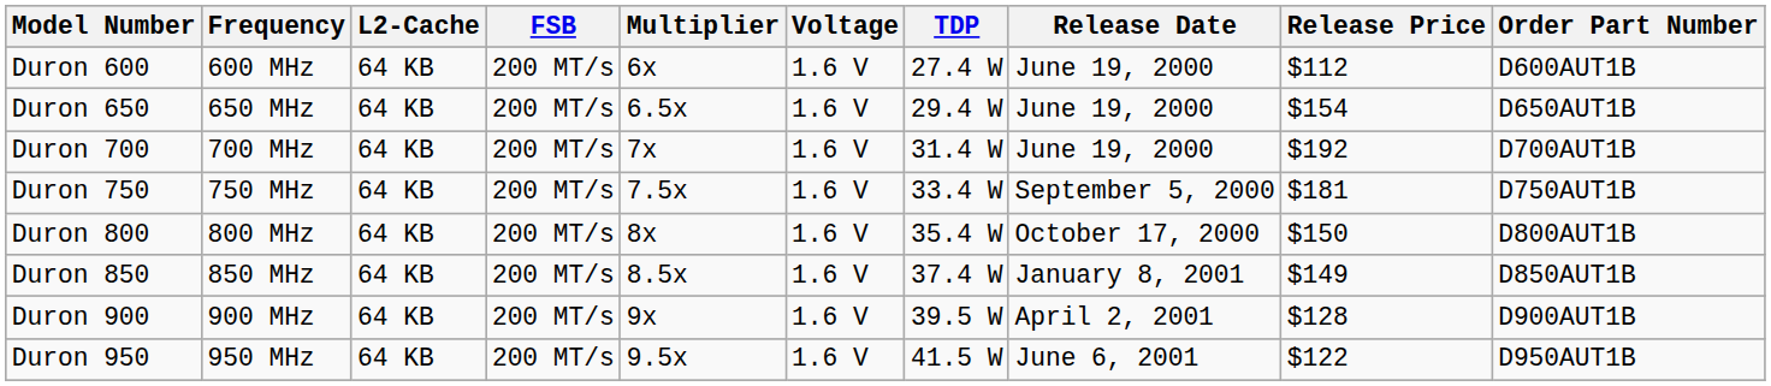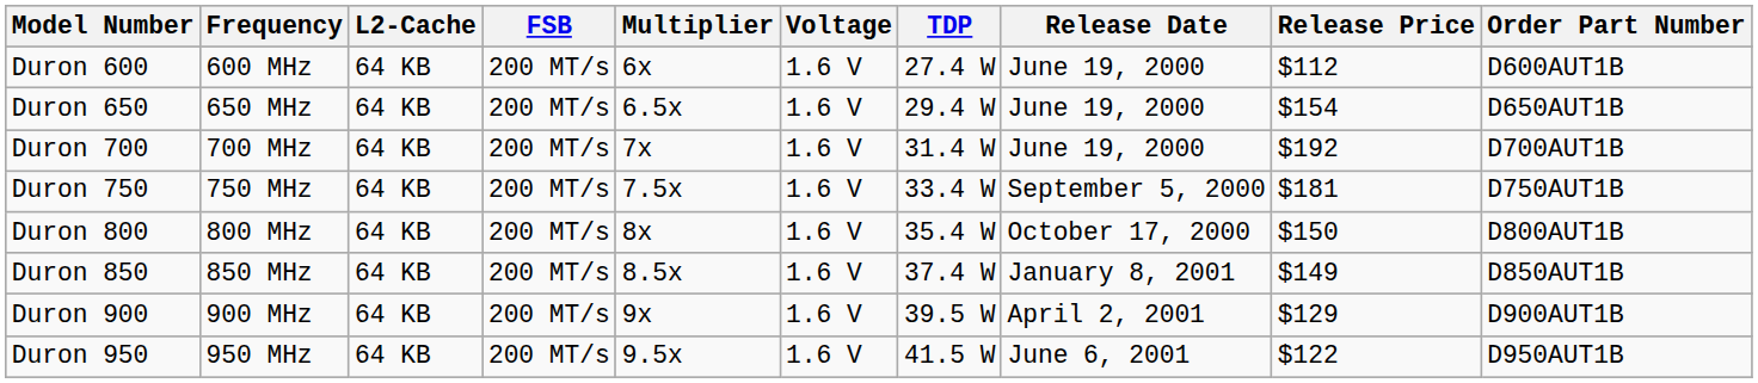 <table class="wikitable">
 <tr>
 <th>Model Number</th>
 <th>Frequency</th>
 <th>L2-Cache</th>
 <th><a href='#'>FSB</a></th>
 <th>Multiplier</th>
 <th>Voltage</th>
 <th><a href='#'>TDP</a></th>
 <th>Release Date</th>
 <th>Release Price</th>
 <th>Order Part Number</th>
 </tr>
 <tr>
 <td>Duron 600</td>
 <td>600 MHz</td>
 <td>64 KB</td>
 <td>200 MT/s</td>
 <td>6x</td>
 <td>1.6 V</td>
 <td>27.4 W</td>
 <td>June 19, 2000</td>
 <td>$112</td>
 <td>D600AUT1B</td>
 </tr>
 <tr>
 <td>Duron 650</td>
 <td>650 MHz</td>
 <td>64 KB</td>
 <td>200 MT/s</td>
 <td>6.5x</td>
 <td>1.6 V</td>
 <td>29.4 W</td>
 <td>June 19, 2000</td>
 <td>$154</td>
 <td>D650AUT1B</td>
 </tr>
 <tr>
 <td>Duron 700</td>
 <td>700 MHz</td>
 <td>64 KB</td>
 <td>200 MT/s</td>
 <td>7x</td>
 <td>1.6 V</td>
 <td>31.4 W</td>
 <td>June 19, 2000</td>
 <td>$192</td>
 <td>D700AUT1B</td>
 </tr>
 <tr>
 <td>Duron 750</td>
 <td>750 MHz</td>
 <td>64 KB</td>
 <td>200 MT/s</td>
 <td>7.5x</td>
 <td>1.6 V</td>
 <td>33.4 W</td>
 <td>September 5, 2000</td>
 <td>$181</td>
 <td>D750AUT1B</td>
 </tr>
 <tr>
 <td>Duron 800</td>
 <td>800 MHz</td>
 <td>64 KB</td>
 <td>200 MT/s</td>
 <td>8x</td>
 <td>1.6 V</td>
 <td>35.4 W</td>
 <td>October 17, 2000</td>
 <td>$150</td>
 <td>D800AUT1B</td>
 </tr>
 <tr>
 <td>Duron 850</td>
 <td>850 MHz</td>
 <td>64 KB</td>
 <td>200 MT/s</td>
 <td>8.5x</td>
 <td>1.6 V</td>
 <td>37.4 W</td>
 <td>January 8, 2001</td>
 <td>$149</td>
 <td>D850AUT1B</td>
 </tr>
 <tr>
 <td>Duron 900</td>
 <td>900 MHz</td>
 <td>64 KB</td>
 <td>200 MT/s</td>
 <td>9x</td>
 <td>1.6 V</td>
 <td>39.5 W</td>
 <td>April 2, 2001</td>
-<td>$128</td>
+<td>$129</td>
 <td>D900AUT1B</td>
 </tr>
 <tr>
 <td>Duron 950</td>
 <td>950 MHz</td>
 <td>64 KB</td>
 <td>200 MT/s</td>
 <td>9.5x</td>
 <td>1.6 V</td>
 <td>41.5 W</td>
 <td>June 6, 2001</td>
 <td>$122</td>
 <td>D950AUT1B</td>
 </tr>
 </table>
